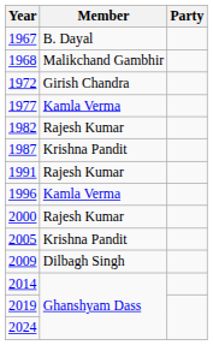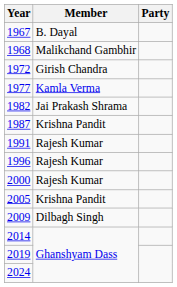 <table class="wikitable">
 <tr>
 <th>Year</th>
 <th>Member</th>
 <th colspan=2>Party</th>
 </tr>
 <tr>
 <td><a href='#'>1967</a></td>
 <td>B. Dayal</td>
 <td></td>
 </tr>
 <tr>
 <td><a href='#'>1968</a></td>
 <td>Malikchand Gambhir</td>
 <td></td>
 </tr>
 <tr>
 <td><a href='#'>1972</a></td>
 <td>Girish Chandra</td>
 <td></td>
 </tr>
 <tr>
 <td><a href='#'>1977</a></td>
 <td><a href='#'>Kamla Verma</a></td>
 <td></td>
 </tr>
 <tr>
 <td><a href='#'>1982</a></td>
-<td>Rajesh Kumar</td>
+<td>Jai Prakash Shrama</td>
 <td></td>
 </tr>
 <tr>
 <td><a href='#'>1987</a></td>
 <td>Krishna Pandit</td>
 <td></td>
 </tr>
 <tr>
 <td><a href='#'>1991</a></td>
 <td>Rajesh Kumar</td>
 <td></td>
 </tr>
 <tr>
 <td><a href='#'>1996</a></td>
-<td><a href='#'>Kamla Verma</a></td>
+<td>Rajesh Kumar</td>
 <td></td>
 </tr>
 <tr>
 <td><a href='#'>2000</a></td>
 <td>Rajesh Kumar</td>
 <td></td>
 </tr>
 <tr>
 <td><a href='#'>2005</a></td>
 <td>Krishna Pandit</td>
 </tr>
 <tr>
 <td><a href='#'>2009</a></td>
 <td>Dilbagh Singh</td>
 <td></td>
 </tr>
 <tr>
 <td><a href='#'>2014</a></td>
 <td rowspan="3"><a href='#'>Ghanshyam Dass</a></td>
 <td></td>
 </tr>
 <tr>
 <td><a href='#'>2019</a></td>
 </tr>
 <tr>
 <td><a href='#'>2024</a></td>
 </tr>
 </table>
